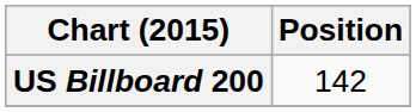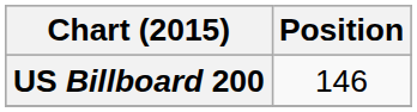 <table class="wikitable sortable plainrowheaders">
 <tr>
 <th>Chart (2015)</th>
 <th>Position</th>
 </tr>
 <tr>
 <th scope="row">US <em>Billboard</em> 200</th>
-<td style="text-align:center;">142</td>
+<td style="text-align:center;">146</td>
 </tr>
 <tr>
 </tr>
 </table>
